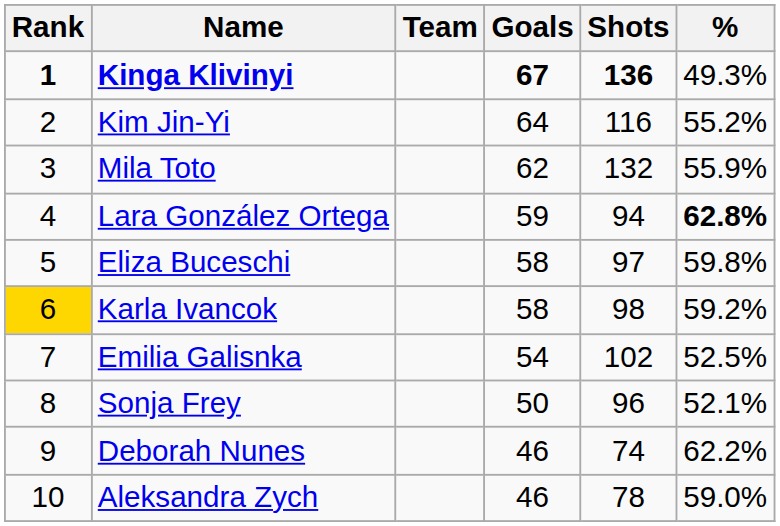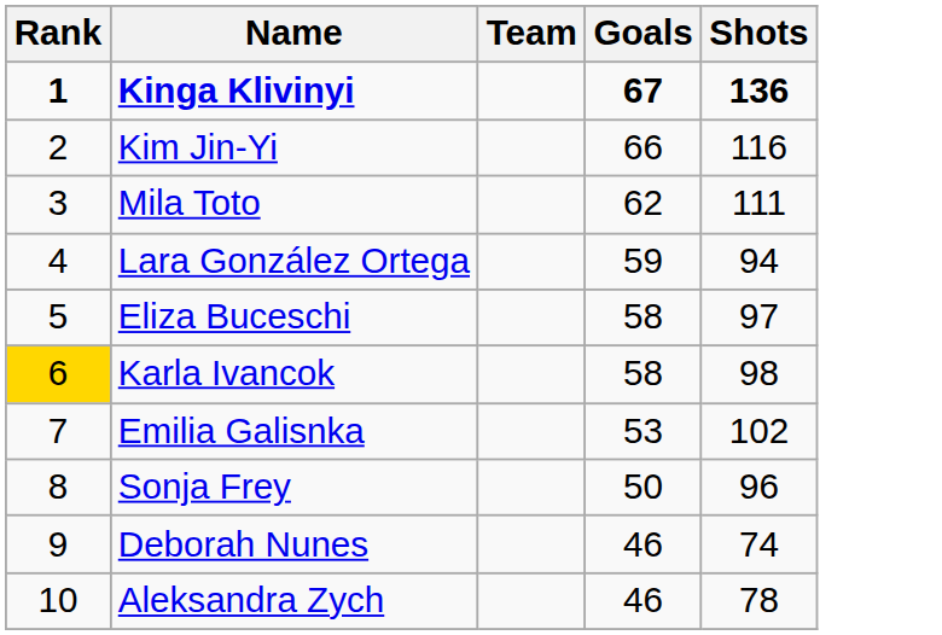 <table class="wikitable" style="text-align: center;">
 <tr>
 <th>Rank</th>
 <th>Name</th>
 <th>Team</th>
 <th>Goals</th>
 <th>Shots</th>
-<th>%</th>
 </tr>
 <tr>
 <td><strong>1</strong></td>
 <td align="left"><strong><a href='#'>Kinga Klivinyi</a></strong></td>
 <td align="left"><strong></strong></td>
 <td><strong>67</strong></td>
 <td><strong>136</strong></td>
-<td>49.3%</td>
 </tr>
 <tr>
 <td>2</td>
 <td align="left"><a href='#'>Kim Jin-Yi</a></td>
 <td align="left"></td>
-<td>64</td>
+<td>66</td>
 <td>116</td>
-<td>55.2%</td>
 </tr>
 <tr>
 <td>3</td>
 <td align="left"><a href='#'>Mila Toto</a></td>
 <td align="left"></td>
 <td>62</td>
-<td>132</td>
-<td>55.9%</td>
+<td>111</td>
 </tr>
 <tr>
 <td>4</td>
 <td align="left"><a href='#'>Lara González Ortega</a></td>
 <td align="left"></td>
 <td>59</td>
 <td>94</td>
-<td><strong>62.8%</strong></td>
 </tr>
 <tr>
 <td>5</td>
 <td align="left"><a href='#'>Eliza Buceschi</a></td>
 <td align="left"></td>
 <td>58</td>
 <td>97</td>
-<td>59.8%</td>
 </tr>
 <tr>
 <td style="background: gold;">6</td>
 <td align="left"><a href='#'>Karla Ivancok</a></td>
 <td align="left"></td>
 <td>58</td>
 <td>98</td>
-<td>59.2%</td>
 </tr>
 <tr>
 <td>7</td>
 <td align="left"><a href='#'>Emilia Galisnka</a></td>
 <td align="left"></td>
-<td>54</td>
+<td>53</td>
 <td>102</td>
-<td>52.5%</td>
 </tr>
 <tr>
 <td>8</td>
 <td align="left"><a href='#'>Sonja Frey</a></td>
 <td align="left"></td>
 <td>50</td>
 <td>96</td>
-<td>52.1%</td>
 </tr>
 <tr>
 <td>9</td>
 <td align="left"><a href='#'>Deborah Nunes</a></td>
 <td align="left"></td>
 <td>46</td>
 <td>74</td>
-<td>62.2%</td>
 </tr>
 <tr>
 <td>10</td>
 <td align="left"><a href='#'>Aleksandra Zych</a></td>
 <td align="left"></td>
 <td>46</td>
 <td>78</td>
-<td>59.0%</td>
 </tr>
 </table>
